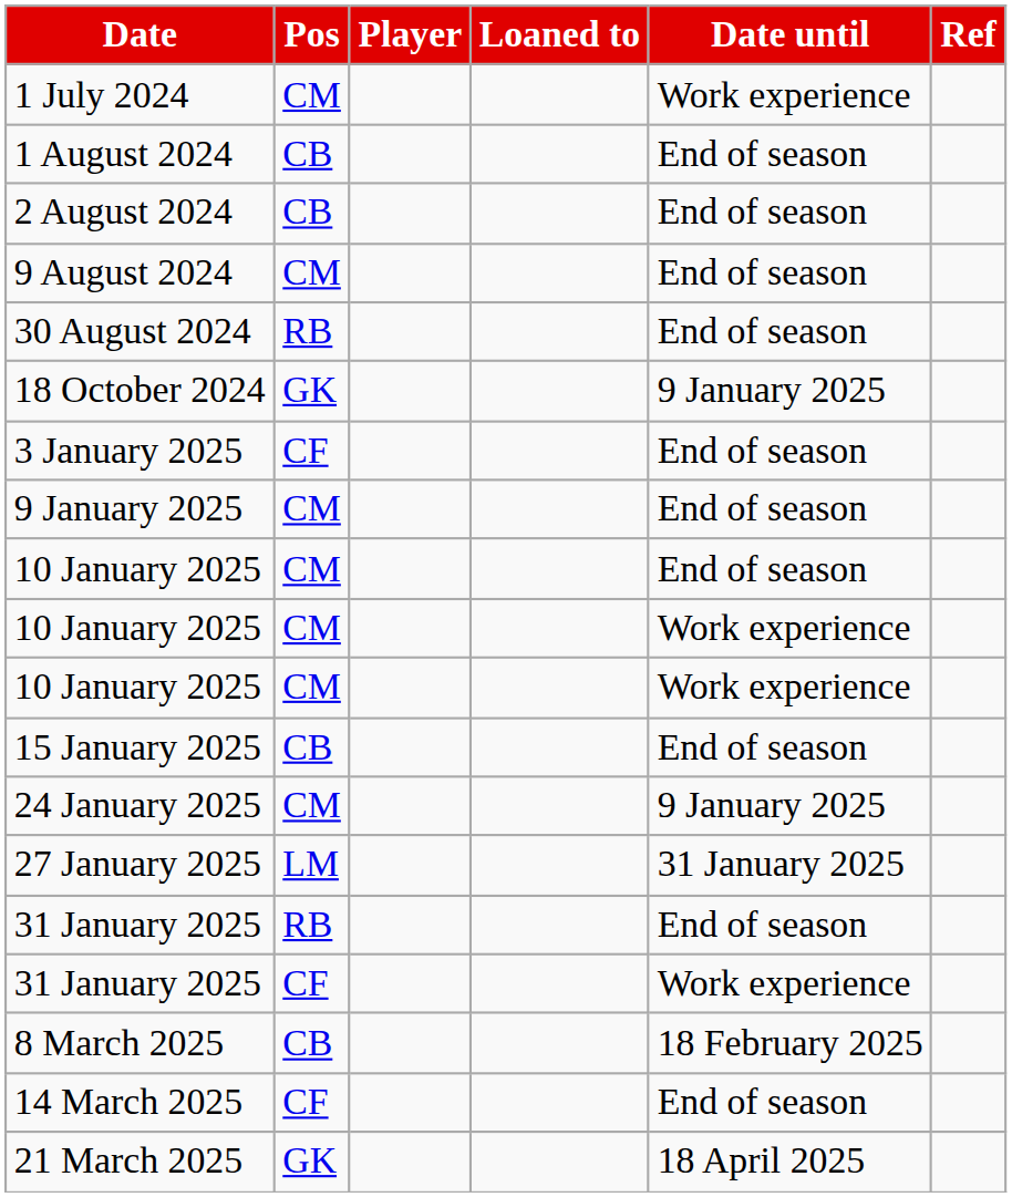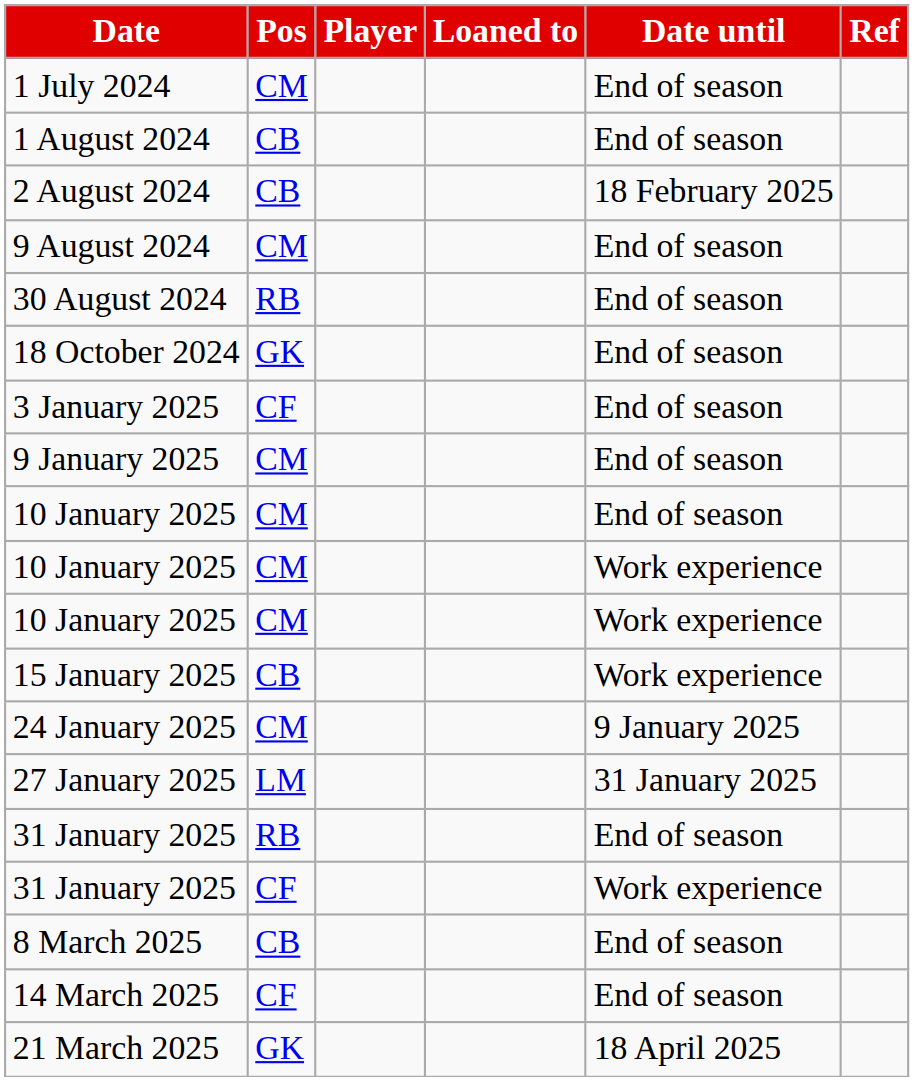 <table class="wikitable plainrowheaders sortable">
 <tr>
 <th style="background:#E00000; color:white;">Date</th>
 <th style="background:#E00000; color:white;">Pos</th>
 <th style="background:#E00000; color:white;">Player</th>
 <th style="background:#E00000; color:white;">Loaned to</th>
 <th style="background:#E00000; color:white;">Date until</th>
 <th style="background:#E00000; color:white;">Ref</th>
 </tr>
 <tr>
 <td>1 July 2024</td>
 <td><a href='#'>CM</a></td>
 <td></td>
 <td></td>
-<td>Work experience</td>
+<td>End of season</td>
 <td></td>
 </tr>
 <tr>
 <td>1 August 2024</td>
 <td><a href='#'>CB</a></td>
 <td></td>
 <td></td>
 <td>End of season</td>
 <td></td>
 </tr>
 <tr>
 <td>2 August 2024</td>
 <td><a href='#'>CB</a></td>
 <td></td>
 <td></td>
-<td>End of season</td>
+<td>18 February 2025</td>
 <td></td>
 </tr>
 <tr>
 <td>9 August 2024</td>
 <td><a href='#'>CM</a></td>
 <td></td>
 <td></td>
 <td>End of season</td>
 <td></td>
 </tr>
 <tr>
 <td>30 August 2024</td>
 <td><a href='#'>RB</a></td>
 <td></td>
 <td></td>
 <td>End of season</td>
 <td></td>
 </tr>
 <tr>
 <td>18 October 2024</td>
 <td><a href='#'>GK</a></td>
 <td></td>
 <td></td>
-<td>9 January 2025</td>
+<td>End of season</td>
 <td></td>
 </tr>
 <tr>
 <td>3 January 2025</td>
 <td><a href='#'>CF</a></td>
 <td></td>
 <td></td>
 <td>End of season</td>
 <td></td>
 </tr>
 <tr>
 <td>9 January 2025</td>
 <td><a href='#'>CM</a></td>
 <td></td>
 <td></td>
 <td>End of season</td>
 <td></td>
 </tr>
 <tr>
 <td>10 January 2025</td>
 <td><a href='#'>CM</a></td>
 <td></td>
 <td></td>
 <td>End of season</td>
 <td></td>
 </tr>
 <tr>
 <td>10 January 2025</td>
 <td><a href='#'>CM</a></td>
 <td></td>
 <td></td>
 <td>Work experience</td>
 <td></td>
 </tr>
 <tr>
 <td>10 January 2025</td>
 <td><a href='#'>CM</a></td>
 <td></td>
 <td></td>
 <td>Work experience</td>
 <td></td>
 </tr>
 <tr>
 <td>15 January 2025</td>
 <td><a href='#'>CB</a></td>
 <td></td>
 <td></td>
-<td>End of season</td>
+<td>Work experience</td>
 <td></td>
 </tr>
 <tr>
 <td>24 January 2025</td>
 <td><a href='#'>CM</a></td>
 <td></td>
 <td></td>
 <td>9 January 2025</td>
 <td></td>
 </tr>
 <tr>
 <td>27 January 2025</td>
 <td><a href='#'>LM</a></td>
 <td></td>
 <td></td>
 <td>31 January 2025</td>
 <td></td>
 </tr>
 <tr>
 <td>31 January 2025</td>
 <td><a href='#'>RB</a></td>
 <td></td>
 <td></td>
 <td>End of season</td>
 <td></td>
 </tr>
 <tr>
 <td>31 January 2025</td>
 <td><a href='#'>CF</a></td>
 <td></td>
 <td></td>
 <td>Work experience</td>
 <td></td>
 </tr>
 <tr>
 <td>8 March 2025</td>
 <td><a href='#'>CB</a></td>
 <td></td>
 <td></td>
-<td>18 February 2025</td>
+<td>End of season</td>
 <td></td>
 </tr>
 <tr>
 <td>14 March 2025</td>
 <td><a href='#'>CF</a></td>
 <td></td>
 <td></td>
 <td>End of season</td>
 <td></td>
 </tr>
 <tr>
 <td>21 March 2025</td>
 <td><a href='#'>GK</a></td>
 <td></td>
 <td></td>
 <td>18 April 2025</td>
 <td></td>
 </tr>
 <tr>
 </tr>
 </table>
